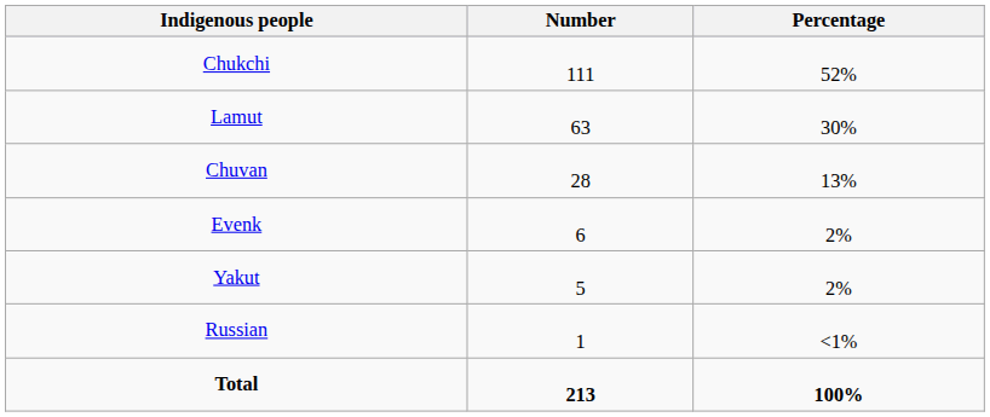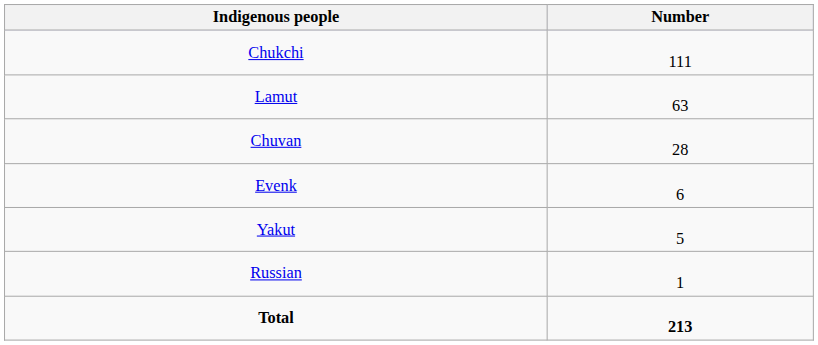 <table class="wikitable" style="width:40%" align="center">
 <tr bgcolor="#CCCCFF" align="center">
 <th>Indigenous people</th>
 <th>Number</th>
-<th>Percentage</th>
 </tr>
 <tr style="text-align:center;">
 <td><a href='#'>Chukchi</a><br></td>
 <td><br>111</td>
-<td><br>52%</td>
 </tr>
 <tr style="text-align:center;">
 <td><a href='#'>Lamut</a><br></td>
 <td><br>63</td>
-<td><br>30%</td>
 </tr>
 <tr style="text-align:center;">
 <td><a href='#'>Chuvan</a></td>
 <td><br>28</td>
-<td><br>13%</td>
 </tr>
 <tr style="text-align:center;">
 <td><a href='#'>Evenk</a></td>
 <td><br>6</td>
-<td><br>2%</td>
 </tr>
 <tr style="text-align:center;">
 <td><a href='#'>Yakut</a></td>
 <td><br>5</td>
-<td><br>2%</td>
 </tr>
 <tr style="text-align:center;">
 <td><a href='#'>Russian</a></td>
 <td><br>1</td>
-<td><br><1%</td>
 </tr>
 <tr style="text-align:center;">
 <td><strong>Total</strong></td>
 <td><br><strong>213</strong></td>
-<td><br><strong>100%</strong></td>
 </tr>
 </table>
